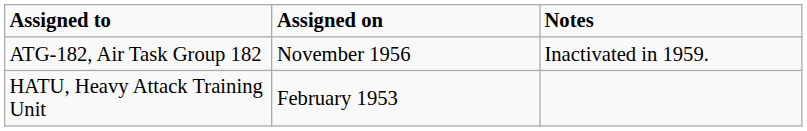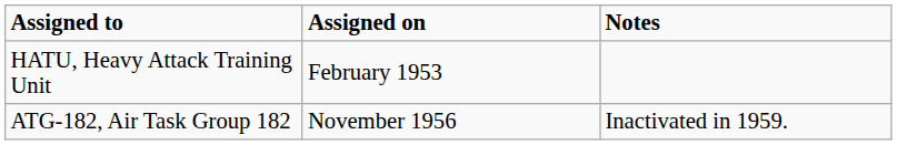 <table class="wikitable" style="width: 70%;">
 <tr>
 <td style="width: 200px;"><strong>Assigned to</strong></td>
 <td style="width: 200px;"><strong>Assigned on</strong></td>
 <td><strong>Notes</strong></td>
 </tr>
 <tr>
+<td>HATU, Heavy Attack Training Unit</td>
+<td>February 1953</td>
+<td></td>
+</tr>
+<tr>
 <td>ATG-182, Air Task Group 182</td>
 <td>November 1956</td>
 <td>Inactivated in 1959.</td>
 </tr>
-<tr>
-<td>HATU, Heavy Attack Training Unit</td>
-<td>February 1953</td>
-<td></td>
-</tr>
 </table>
